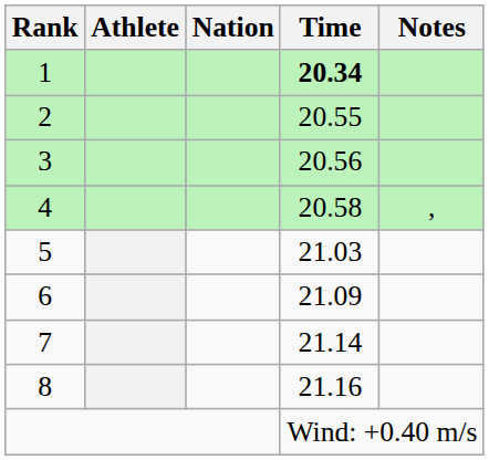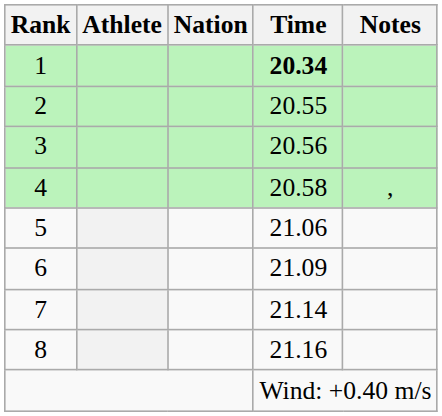 <table class="wikitable plainrowheaders sortable" style="text-align:center;">
 <tr>
 <th scope=col>Rank</th>
 <th scope=col>Athlete</th>
 <th scope=col>Nation</th>
 <th scope=col>Time</th>
 <th scope=col>Notes</th>
 </tr>
 <tr bgcolor=#bbf3bb>
 <td>1</td>
 <th scope=row style="background:#bbf3bb; text-align:left;"></th>
 <td align=left></td>
 <td><strong>20.34</strong></td>
 <td></td>
 </tr>
 <tr bgcolor=#bbf3bb>
 <td>2</td>
 <th scope=row style="background:#bbf3bb; text-align:left;"></th>
 <td align=left></td>
 <td>20.55</td>
 <td></td>
 </tr>
 <tr bgcolor=#bbf3bb>
 <td>3</td>
 <th scope=row style="background:#bbf3bb; text-align:left;"></th>
 <td align=left></td>
 <td>20.56</td>
 <td></td>
 </tr>
 <tr bgcolor=#bbf3bb>
 <td>4</td>
 <th scope=row style="background:#bbf3bb; text-align:left;"></th>
 <td align=left></td>
 <td>20.58</td>
 <td>, </td>
 </tr>
 <tr>
 <td>5</td>
 <th scope=row style=text-align:left;></th>
 <td align=left></td>
-<td>21.03</td>
+<td>21.06</td>
 <td></td>
 </tr>
 <tr>
 <td>6</td>
 <th scope=row style=text-align:left;></th>
 <td align=left></td>
 <td>21.09</td>
 <td></td>
 </tr>
 <tr>
 <td>7</td>
 <th scope=row style=text-align:left;></th>
 <td align=left></td>
 <td>21.14</td>
 <td></td>
 </tr>
 <tr>
 <td>8</td>
 <th scope=row style=text-align:left;></th>
 <td align=left></td>
 <td>21.16</td>
 <td></td>
 </tr>
 <tr class=sortbottom>
 <td colspan=3></td>
 <td colspan=2 style=text-align:left;>Wind: +0.40 m/s</td>
 </tr>
 </table>
